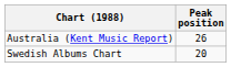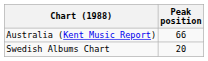 <table class="wikitable sortable">
 <tr>
 <th>Chart (1988)</th>
 <th>Peak<br>position</th>
 </tr>
 <tr>
 <td align="left">Australia (<a href='#'>Kent Music Report</a>)</td>
-<td style="text-align:center;">26</td>
+<td style="text-align:center;">66</td>
 </tr>
 <tr>
 <td align="left">Swedish Albums Chart</td>
 <td style="text-align:center;">20</td>
 </tr>
 </table>
